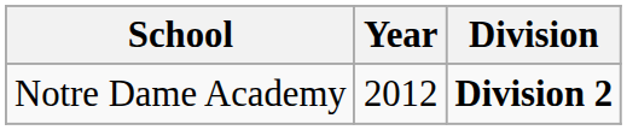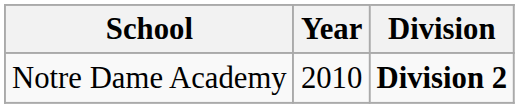 <table class="wikitable">
 <tr>
 <th>School</th>
 <th>Year</th>
 <th>Division</th>
 </tr>
 <tr>
 <td>Notre Dame Academy</td>
-<td>2012</td>
+<td>2010</td>
 <td><strong>Division 2</strong></td>
 </tr>
 </table>
